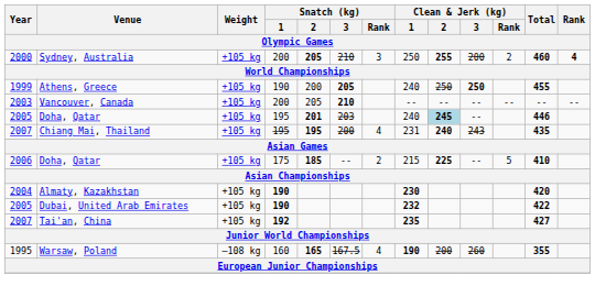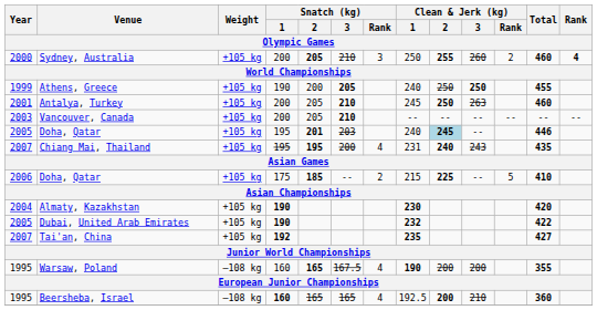 <table class = "wikitable" style="text-align:center;">
 <tr>
 <th rowspan=2 width=40>Year</th>
 <th rowspan=2 width=250>Venue</th>
 <th rowspan=2 width=60>Weight</th>
 <th colspan=4>Snatch (kg)</th>
 <th colspan=4>Clean & Jerk (kg)</th>
 <th rowspan=2 width=40>Total</th>
 <th rowspan=2 width=40>Rank</th>
 </tr>
 <tr>
 <th width=40>1</th>
 <th width=40>2</th>
 <th width=40>3</th>
 <th width=40>Rank</th>
 <th width=40>1</th>
 <th width=40>2</th>
 <th width=40>3</th>
 <th width=40>Rank</th>
 </tr>
 <tr>
 <th colspan=13><a href='#'>Olympic Games</a></th>
 </tr>
 <tr>
 <td><a href='#'>2000</a></td>
 <td align=left> <a href='#'>Sydney</a>, <a href='#'>Australia</a></td>
 <td><a href='#'>+105 kg</a></td>
 <td>200</td>
 <td><strong>205</strong></td>
 <td><s>210</s></td>
 <td>3</td>
 <td>250</td>
 <td><strong>255</strong></td>
-<td><s>200</s></td>
+<td><s>260</s></td>
 <td>2</td>
 <td><strong>460</strong></td>
 <td><strong>4</strong></td>
 </tr>
 <tr>
 <th colspan=13><a href='#'>World Championships</a></th>
 </tr>
 <tr>
 <td><a href='#'>1999</a></td>
 <td align=left> <a href='#'>Athens</a>, <a href='#'>Greece</a></td>
 <td><a href='#'>+105 kg</a></td>
 <td>190</td>
 <td>200</td>
 <td><strong>205</strong></td>
 <td></td>
 <td>240</td>
 <td><s>250</s></td>
 <td><strong>250</strong></td>
 <td></td>
 <td><strong>455</strong></td>
+<td></td>
+</tr>
+<tr>
+<td><a href='#'>2001</a></td>
+<td align=left> <a href='#'>Antalya</a>, <a href='#'>Turkey</a></td>
+<td><a href='#'>+105 kg</a></td>
+<td>200</td>
+<td>205</td>
+<td><strong>210</strong></td>
+<td></td>
+<td>245</td>
+<td><strong>250</strong></td>
+<td><s>263</s></td>
+<td></td>
+<td><strong>460</strong></td>
 <td></td>
 </tr>
 <tr>
 <td><a href='#'>2003</a></td>
 <td align=left> <a href='#'>Vancouver</a>, <a href='#'>Canada</a></td>
 <td><a href='#'>+105 kg</a></td>
 <td>200</td>
 <td>205</td>
 <td><strong>210</strong></td>
 <td></td>
 <td>--</td>
 <td>--</td>
 <td>--</td>
 <td>--</td>
 <td>--</td>
 <td>--</td>
 </tr>
 <tr>
 <td><a href='#'>2005</a></td>
 <td align=left> <a href='#'>Doha</a>, <a href='#'>Qatar</a></td>
 <td><a href='#'>+105 kg</a></td>
 <td>195</td>
 <td><strong>201</strong></td>
 <td><s>203</s></td>
 <td></td>
 <td>240</td>
 <td style="background: lightblue;"><strong>245</strong></td>
 <td>--</td>
 <td></td>
 <td><strong>446</strong></td>
 <td></td>
 </tr>
 <tr>
 <td><a href='#'>2007</a></td>
 <td align=left> <a href='#'>Chiang Mai</a>, <a href='#'>Thailand</a></td>
 <td><a href='#'>+105 kg</a></td>
 <td><s>195</s></td>
 <td><strong>195</strong></td>
 <td><s>200</s></td>
 <td>4</td>
 <td>231</td>
 <td><strong>240</strong></td>
 <td><s>243</s></td>
 <td></td>
 <td><strong>435</strong></td>
 <td></td>
 </tr>
 <tr>
 <th colspan=13><a href='#'>Asian Games</a></th>
 </tr>
 <tr>
 <td><a href='#'>2006</a></td>
 <td align=left> <a href='#'>Doha</a>, <a href='#'>Qatar</a></td>
 <td><a href='#'>+105 kg</a></td>
 <td>175</td>
 <td><strong>185</strong></td>
 <td>--</td>
 <td>2</td>
 <td>215</td>
 <td><strong>225</strong></td>
 <td>--</td>
 <td>5</td>
 <td><strong>410</strong></td>
 <td></td>
 </tr>
 <tr>
 <th colspan=13><a href='#'>Asian Championships</a></th>
 </tr>
 <tr>
 <td><a href='#'>2004</a></td>
 <td align=left> <a href='#'>Almaty</a>, <a href='#'>Kazakhstan</a></td>
 <td>+105 kg</td>
 <td><strong>190</strong></td>
 <td></td>
 <td></td>
 <td></td>
 <td><strong>230</strong></td>
 <td></td>
 <td></td>
 <td></td>
 <td><strong>420</strong></td>
 <td></td>
 </tr>
 <tr>
 <td><a href='#'>2005</a></td>
 <td align=left> <a href='#'>Dubai</a>, <a href='#'>United Arab Emirates</a></td>
 <td>+105 kg</td>
 <td><strong>190</strong></td>
 <td></td>
 <td></td>
 <td></td>
 <td><strong>232</strong></td>
 <td></td>
 <td></td>
 <td></td>
 <td><strong>422</strong></td>
 <td></td>
 </tr>
 <tr>
 <td><a href='#'>2007</a></td>
 <td align=left> <a href='#'>Tai'an</a>, <a href='#'>China</a></td>
 <td>+105 kg</td>
 <td><strong>192</strong></td>
 <td></td>
 <td></td>
 <td></td>
 <td><strong>235</strong></td>
 <td></td>
 <td></td>
 <td></td>
 <td><strong>427</strong></td>
 <td></td>
 </tr>
 <tr>
 <th colspan=13><a href='#'>Junior World Championships</a></th>
 </tr>
 <tr>
 <td>1995</td>
 <td align=left> <a href='#'>Warsaw</a>, <a href='#'>Poland</a></td>
 <td>–108 kg</td>
 <td>160</td>
 <td><strong>165</strong></td>
 <td><s>167.5</s></td>
 <td>4</td>
 <td><strong>190</strong></td>
 <td><s>200</s></td>
-<td><s>260</s></td>
+<td><s>200</s></td>
 <td></td>
 <td><strong>355</strong></td>
 <td></td>
 </tr>
 <tr>
 <th colspan=13><a href='#'>European Junior Championships</a></th>
 </tr>
 <tr>
+<td>1995</td>
+<td align=left> <a href='#'>Beersheba</a>, <a href='#'>Israel</a></td>
+<td>–108 kg</td>
+<td><strong>160</strong></td>
+<td><s>165</s></td>
+<td><s>165</s></td>
+<td>4</td>
+<td>192.5</td>
+<td><strong>200</strong></td>
+<td><s>210</s></td>
+<td></td>
+<td><strong>360</strong></td>
+<td></td>
+</tr>
+<tr>
 </tr>
 </table>
